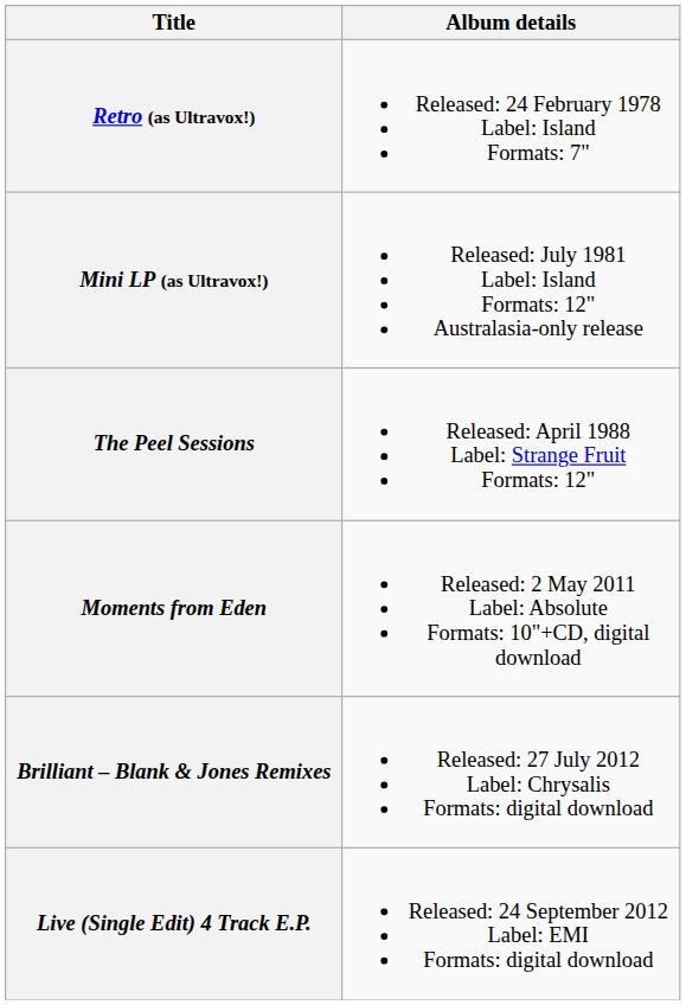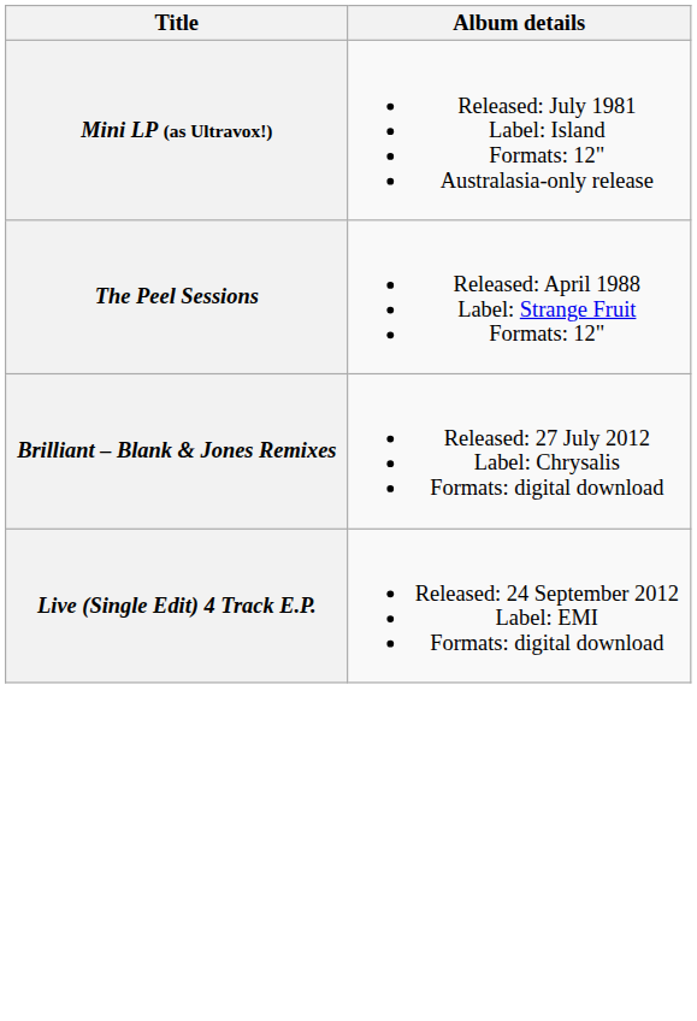 <table class="wikitable plainrowheaders" style="text-align:center;">
 <tr>
 <th scope="col" style="width:15em;">Title</th>
 <th scope="col" style="width:15em;">Album details</th>
-</tr>
-<tr>
-<th scope="row"><em><a href='#'>Retro</a></em> <small>(as Ultravox!)</small></th>
-<td><br><ul><li>Released: 24 February 1978</li><li>Label: Island</li><li>Formats: 7"</li></ul></td>
 </tr>
 <tr>
 <th scope="row"><em>Mini LP</em> <small>(as Ultravox!)</small></th>
 <td><br><ul><li>Released: July 1981</li><li>Label: Island</li><li>Formats: 12"</li><li>Australasia-only release</li></ul></td>
 </tr>
 <tr>
 <th scope="row"><em>The Peel Sessions</em></th>
 <td><br><ul><li>Released: April 1988</li><li>Label: <a href='#'>Strange Fruit</a></li><li>Formats: 12"</li></ul></td>
 </tr>
 <tr>
-<th scope="row"><em>Moments from Eden</em></th>
-<td><br><ul><li>Released: 2 May 2011</li><li>Label: Absolute</li><li>Formats: 10"+CD, digital download</li></ul></td>
-</tr>
-<tr>
 <th scope="row"><em>Brilliant – Blank & Jones Remixes</em></th>
 <td><br><ul><li>Released: 27 July 2012</li><li>Label: Chrysalis</li><li>Formats: digital download</li></ul></td>
 </tr>
 <tr>
 <th scope="row"><em>Live (Single Edit) 4 Track E.P.</em></th>
 <td><br><ul><li>Released: 24 September 2012</li><li>Label: EMI</li><li>Formats: digital download</li></ul></td>
 </tr>
 </table>
